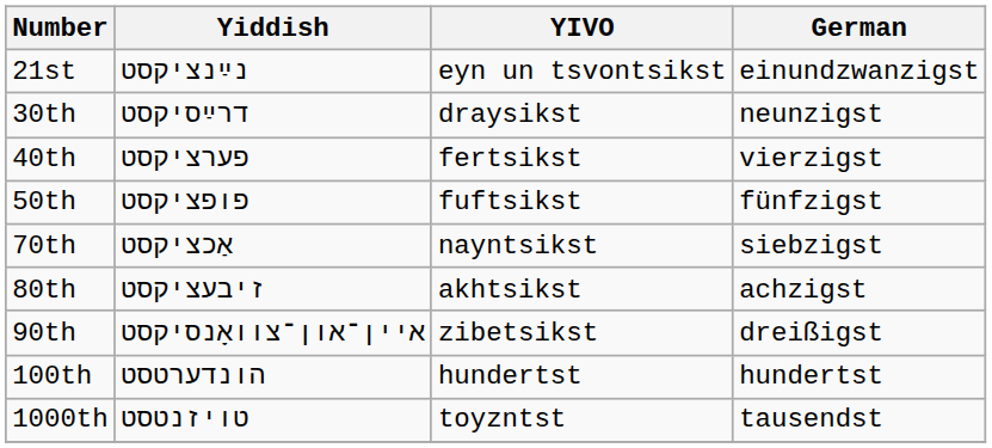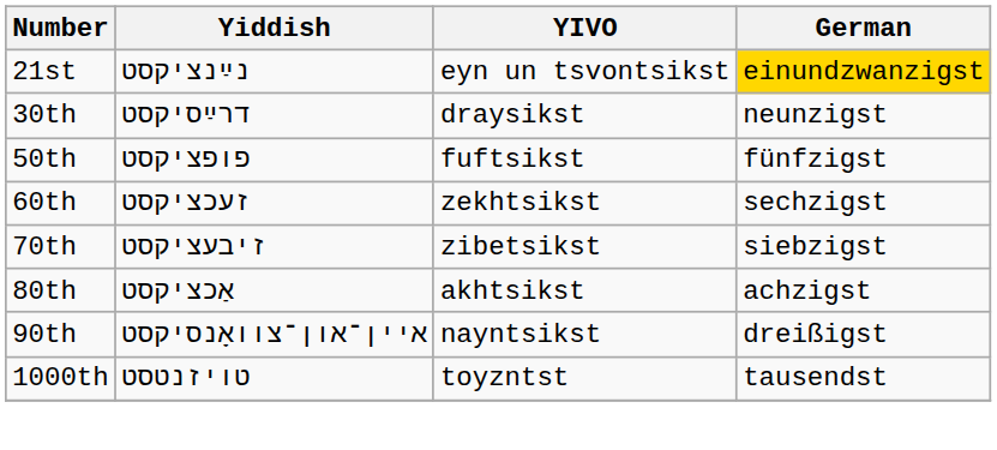 <table class="wikitable zebra" style="float:left; margin-right:1em;">
 <tr>
 <th>Number</th>
 <th>Yiddish</th>
 <th>YIVO</th>
 <th>German</th>
 </tr>
 <tr>
 <td>21st</td>
 <td>נײַנציקסט</td>
 <td>eyn un tsvontsikst</td>
-<td>einundzwanzigst</td>
+<td style="background: gold;">einundzwanzigst</td>
 </tr>
 <tr>
 <td>30th</td>
 <td>דרײַסיקסט</td>
 <td>draysikst</td>
 <td>neunzigst</td>
 </tr>
 <tr>
-<td>40th</td>
-<td>פערציקסט</td>
-<td>fertsikst</td>
-<td>vierzigst</td>
-</tr>
-<tr>
 <td>50th</td>
 <td>פופציקסט</td>
 <td>fuftsikst</td>
 <td>fünfzigst</td>
 </tr>
 <tr>
+<td>60th</td>
+<td>זעכציקסט</td>
+<td>zekhtsikst</td>
+<td>sechzigst</td>
+</tr>
+<tr>
 <td>70th</td>
-<td>אַכציקסט</td>
-<td>nayntsikst</td>
+<td>זיבעציקסט</td>
+<td>zibetsikst</td>
 <td>siebzigst</td>
 </tr>
 <tr>
 <td>80th</td>
-<td>זיבעציקסט</td>
+<td>אַכציקסט</td>
 <td>akhtsikst</td>
 <td>achzigst</td>
 </tr>
 <tr>
 <td>90th</td>
 <td>איין־און־צוואָנסיקסט</td>
-<td>zibetsikst</td>
+<td>nayntsikst</td>
 <td>dreißigst</td>
-</tr>
-<tr>
-<td>100th</td>
-<td>הונדערטסט</td>
-<td>hundertst</td>
-<td>hundertst</td>
 </tr>
 <tr>
 <td>1000th</td>
 <td>טויזנטסט</td>
 <td>toyzntst</td>
 <td>tausendst</td>
 </tr>
 <tr>
 </tr>
 </table>
